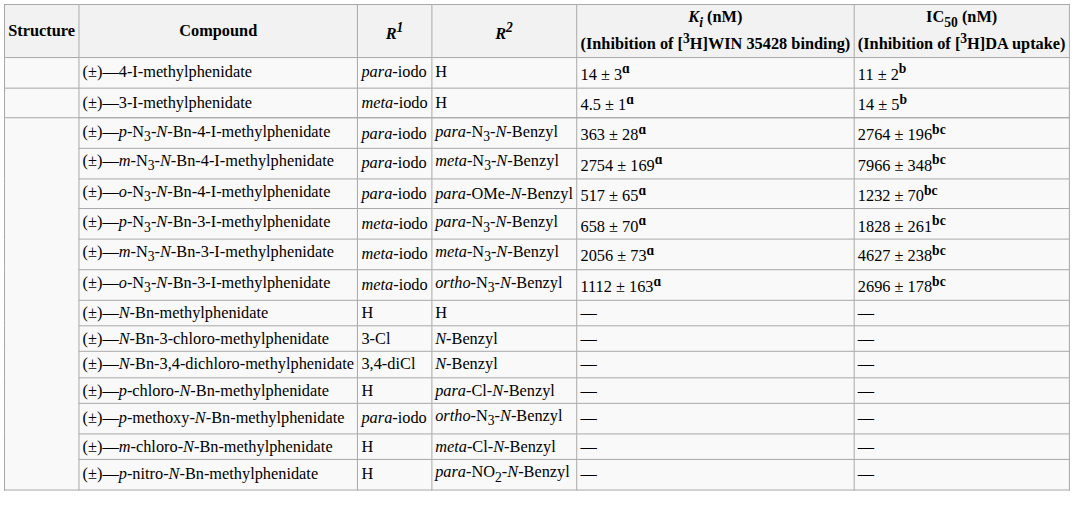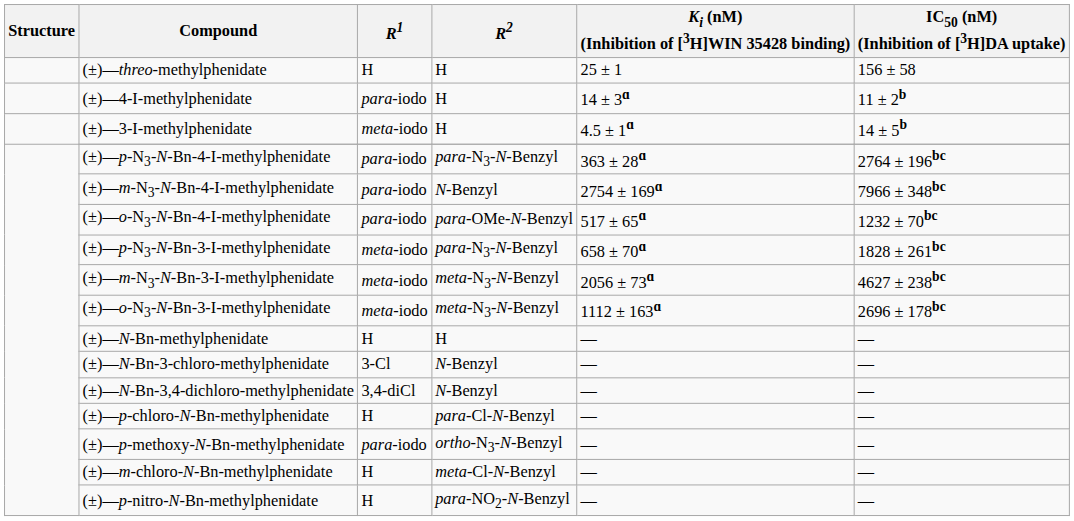 <table class="wikitable sortable">
 <tr>
 <th>Structure</th>
 <th>Compound</th>
 <th><em>R<sup>1</sup></em></th>
 <th><em>R<sup>2</sup></em></th>
 <th><em>K<sub>i</sub></em> (nM)<br>(Inhibition of [<sup>3</sup>H]WIN 35428 binding)</th>
 <th>IC<sub>50</sub> (nM)<br>(Inhibition of [<sup>3</sup>H]DA uptake)</th>
+</tr>
+<tr>
+<td></td>
+<td>(±)—<em>threo</em>-methylphenidate</td>
+<td>H</td>
+<td>H</td>
+<td>25 ± 1</td>
+<td>156 ± 58</td>
 </tr>
 <tr>
 <td></td>
 <td>(±)—4-I-methylphenidate</td>
 <td><em>para</em>-iodo</td>
 <td>H</td>
 <td>14 ± 3<sup><strong>ɑ</strong></sup></td>
 <td>11 ± 2<sup><strong>b</strong></sup></td>
 </tr>
 <tr>
 <td></td>
 <td>(±)—3-I-methylphenidate</td>
 <td><em>meta</em>-iodo</td>
 <td>H</td>
 <td>4.5 ± 1<sup><strong>ɑ</strong></sup></td>
 <td>14 ± 5<sup><strong>b</strong></sup></td>
 </tr>
 <tr>
 <td rowspan=14></td>
 </tr>
 <tr>
 <td>(±)—<em>p</em>-N<sub>3</sub>-<em>N</em>-Bn-4-I-methylphenidate</td>
 <td><em>para</em>-iodo</td>
 <td><em>para</em>-N<sub>3</sub>-<em>N</em>-Benzyl</td>
 <td>363 ± 28<sup><strong>ɑ</strong></sup></td>
 <td>2764 ± 196<sup><strong>bc</strong></sup></td>
 </tr>
 <tr>
 <td>(±)—<em>m</em>-N<sub>3</sub>-<em>N</em>-Bn-4-I-methylphenidate</td>
 <td><em>para</em>-iodo</td>
-<td><em>meta</em>-N<sub>3</sub>-<em>N</em>-Benzyl</td>
+<td><em>N</em>-Benzyl</td>
 <td>2754 ± 169<sup><strong>ɑ</strong></sup></td>
 <td>7966 ± 348<sup><strong>bc</strong></sup></td>
 </tr>
 <tr>
 <td>(±)—<em>o</em>-N<sub>3</sub>-<em>N</em>-Bn-4-I-methylphenidate</td>
 <td><em>para</em>-iodo</td>
 <td><em>para</em>-OMe-<em>N</em>-Benzyl</td>
 <td>517 ± 65<sup><strong>ɑ</strong></sup></td>
 <td>1232 ± 70<sup><strong>bc</strong></sup></td>
 </tr>
 <tr>
 <td>(±)—<em>p</em>-N<sub>3</sub>-<em>N</em>-Bn-3-I-methylphenidate</td>
 <td><em>meta</em>-iodo</td>
 <td><em>para</em>-N<sub>3</sub>-<em>N</em>-Benzyl</td>
 <td>658 ± 70<sup><strong>ɑ</strong></sup></td>
 <td>1828 ± 261<sup><strong>bc</strong></sup></td>
 </tr>
 <tr>
 <td>(±)—<em>m</em>-N<sub>3</sub>-<em>N</em>-Bn-3-I-methylphenidate</td>
 <td><em>meta</em>-iodo</td>
 <td><em>meta</em>-N<sub>3</sub>-<em>N</em>-Benzyl</td>
 <td>2056 ± 73<sup><strong>ɑ</strong></sup></td>
 <td>4627 ± 238<sup><strong>bc</strong></sup></td>
 </tr>
 <tr>
 <td>(±)—<em>o</em>-N<sub>3</sub>-<em>N</em>-Bn-3-I-methylphenidate</td>
 <td><em>meta</em>-iodo</td>
-<td><em>ortho</em>-N<sub>3</sub>-<em>N</em>-Benzyl</td>
+<td><em>meta</em>-N<sub>3</sub>-<em>N</em>-Benzyl</td>
 <td>1112 ± 163<sup><strong>ɑ</strong></sup></td>
 <td>2696 ± 178<sup><strong>bc</strong></sup></td>
 </tr>
 <tr>
 <td>(±)—<em>N</em>-Bn-methylphenidate</td>
 <td>H</td>
 <td>H</td>
 <td>—</td>
 <td>—</td>
 </tr>
 <tr>
 <td>(±)—<em>N</em>-Bn-3-chloro-methylphenidate</td>
 <td>3-Cl</td>
 <td><em>N</em>-Benzyl</td>
 <td>—</td>
 <td>—</td>
 </tr>
 <tr>
 <td>(±)—<em>N</em>-Bn-3,4-dichloro-methylphenidate</td>
 <td>3,4-diCl</td>
 <td><em>N</em>-Benzyl</td>
 <td>—</td>
 <td>—</td>
 </tr>
 <tr>
 <td>(±)—<em>p</em>-chloro-<em>N</em>-Bn-methylphenidate</td>
 <td>H</td>
 <td><em>para</em>-Cl-<em>N</em>-Benzyl</td>
 <td>—</td>
 <td>—</td>
 </tr>
 <tr>
 <td>(±)—<em>p</em>-methoxy-<em>N</em>-Bn-methylphenidate</td>
 <td><em>para</em>-iodo</td>
 <td><em>ortho</em>-N<sub>3</sub>-<em>N</em>-Benzyl</td>
 <td>—</td>
 <td>—</td>
 </tr>
 <tr>
 <td>(±)—<em>m</em>-chloro-<em>N</em>-Bn-methylphenidate</td>
 <td>H</td>
 <td><em>meta</em>-Cl-<em>N</em>-Benzyl</td>
 <td>—</td>
 <td>—</td>
 </tr>
 <tr>
 <td>(±)—<em>p</em>-nitro-<em>N</em>-Bn-methylphenidate</td>
 <td>H</td>
 <td><em>para</em>-NO<sub>2</sub>-<em>N</em>-Benzyl</td>
 <td>—</td>
 <td>—</td>
 </tr>
 </table>
